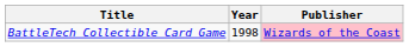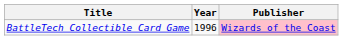 <table class="wikitable">
 <tr>
 <th scope="col">Title</th>
 <th scope="col">Year</th>
 <th scope="col">Publisher</th>
 </tr>
 <tr>
 <td><em><a href='#'>BattleTech Collectible Card Game</a></em></td>
-<td>1998</td>
+<td>1996</td>
 <td style="background: pink;"><a href='#'>Wizards of the Coast</a></td>
 </tr>
 </table>
